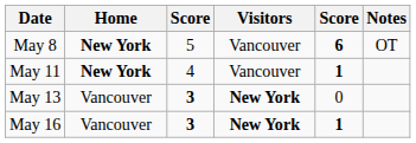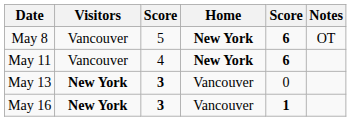 <table class="wikitable">
 <tr>
 <th width="50">Date</th>
+<th width="90">Visitors</th>
+<th width="25">Score</th>
 <th width="90">Home</th>
-<th width="25">Score</th>
-<th width="90">Visitors</th>
 <th width="25">Score</th>
 <th>Notes</th>
 </tr>
 <tr align="center">
 <td>May 8</td>
+<td>Vancouver</td>
+<td align="center">5</td>
 <td><strong>New York</strong></td>
-<td align="center">5</td>
-<td>Vancouver</td>
 <td align="center"><strong>6</strong></td>
 <td>OT</td>
 </tr>
 <tr align="center">
 <td>May 11</td>
+<td>Vancouver</td>
+<td align="center">4</td>
 <td><strong>New York</strong></td>
-<td align="center">4</td>
-<td>Vancouver</td>
-<td align="center"><strong>1</strong></td>
+<td align="center"><strong>6</strong></td>
 <td></td>
 </tr>
 <tr align="center">
 <td>May 13</td>
+<td><strong>New York</strong></td>
+<td align="center"><strong>3</strong></td>
 <td>Vancouver</td>
-<td align="center"><strong>3</strong></td>
-<td><strong>New York</strong></td>
 <td align="center">0</td>
 <td></td>
 </tr>
 <tr align="center">
 <td>May 16</td>
+<td><strong>New York</strong></td>
+<td align="center"><strong>3</strong></td>
 <td>Vancouver</td>
-<td align="center"><strong>3</strong></td>
-<td><strong>New York</strong></td>
 <td align="center"><strong>1</strong></td>
 <td></td>
 </tr>
 </table>
